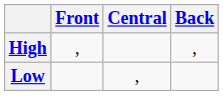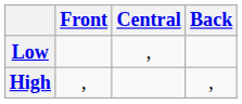 <table class="wikitable" style="text-align: center;">
 <tr>
 <th></th>
 <th><a href='#'>Front</a></th>
 <th><a href='#'>Central</a></th>
 <th><a href='#'>Back</a></th>
 </tr>
 <tr>
+<th><a href='#'>Low</a></th>
+<td></td>
+<td> ,<br>  </td>
+<td></td>
+</tr>
+<tr>
 <th><a href='#'>High</a></th>
 <td> ,<br>  </td>
 <td></td>
 <td> ,<br>  </td>
 </tr>
-<tr>
-<th><a href='#'>Low</a></th>
-<td></td>
-<td> ,<br>  </td>
-<td></td>
-</tr>
 </table>
